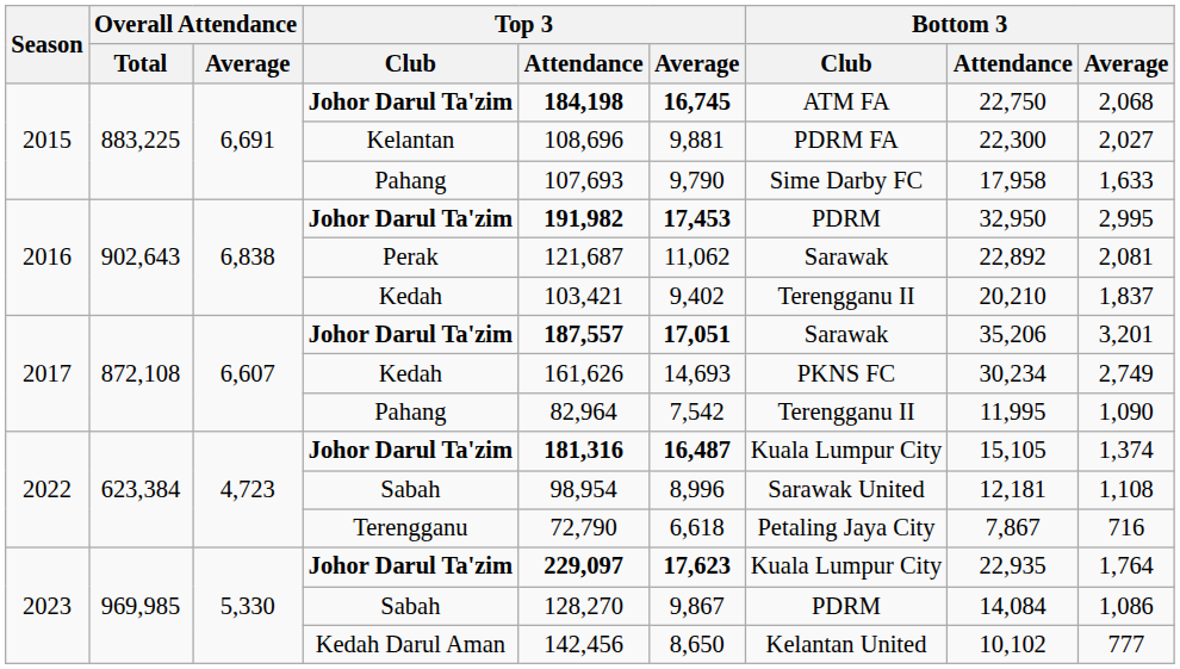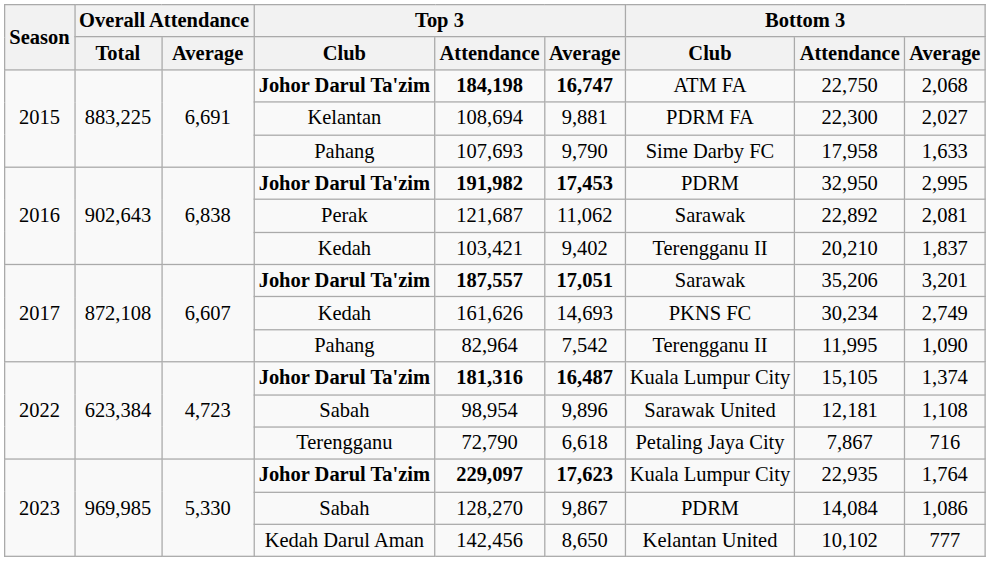 <table class="wikitable" style="text-align:center;">
 <tr>
 <th rowspan="2">Season</th>
 <th colspan="2">Overall Attendance</th>
 <th colspan="3">Top 3</th>
 <th colspan="3">Bottom 3</th>
 </tr>
 <tr>
 <th>Total</th>
 <th>Average</th>
 <th>Club</th>
 <th>Attendance</th>
 <th>Average</th>
 <th>Club</th>
 <th>Attendance</th>
 <th>Average</th>
 </tr>
 <tr>
 <td rowspan="3">2015</td>
 <td rowspan="3">883,225</td>
 <td rowspan="3">6,691</td>
 <td><strong>Johor Darul Ta'zim </strong></td>
 <td><strong>184,198</strong></td>
-<td><strong>16,745</strong></td>
+<td><strong>16,747</strong></td>
 <td>ATM FA</td>
 <td>22,750</td>
 <td>2,068</td>
 </tr>
 <tr>
 <td>Kelantan</td>
-<td>108,696</td>
+<td>108,694</td>
 <td>9,881</td>
 <td>PDRM FA</td>
 <td>22,300</td>
 <td>2,027</td>
 </tr>
 <tr>
 <td>Pahang</td>
 <td>107,693</td>
 <td>9,790</td>
 <td>Sime Darby FC</td>
 <td>17,958</td>
 <td>1,633</td>
 </tr>
 <tr>
 <td rowspan="3">2016</td>
 <td rowspan="3">902,643</td>
 <td rowspan="3">6,838</td>
 <td><strong>Johor Darul Ta'zim</strong></td>
 <td><strong>191,982</strong></td>
 <td><strong>17,453</strong></td>
 <td>PDRM</td>
 <td>32,950</td>
 <td>2,995</td>
 </tr>
 <tr>
 <td>Perak</td>
 <td>121,687</td>
 <td>11,062</td>
 <td>Sarawak</td>
 <td>22,892</td>
 <td>2,081</td>
 </tr>
 <tr>
 <td>Kedah</td>
 <td>103,421</td>
 <td>9,402</td>
 <td>Terengganu II</td>
 <td>20,210</td>
 <td>1,837</td>
 </tr>
 <tr>
 <td rowspan="3">2017</td>
 <td rowspan="3">872,108</td>
 <td rowspan="3">6,607</td>
 <td><strong>Johor Darul Ta'zim </strong></td>
 <td><strong>187,557</strong></td>
 <td><strong>17,051</strong></td>
 <td>Sarawak</td>
 <td>35,206</td>
 <td>3,201</td>
 </tr>
 <tr>
 <td>Kedah</td>
 <td>161,626</td>
 <td>14,693</td>
 <td>PKNS FC</td>
 <td>30,234</td>
 <td>2,749</td>
 </tr>
 <tr>
 <td>Pahang</td>
 <td>82,964</td>
 <td>7,542</td>
 <td>Terengganu II</td>
 <td>11,995</td>
 <td>1,090</td>
 </tr>
 <tr>
 <td rowspan="3">2022</td>
 <td rowspan="3">623,384</td>
 <td rowspan="3">4,723</td>
 <td><strong>Johor Darul Ta'zim </strong></td>
 <td><strong>181,316</strong></td>
 <td><strong>16,487</strong></td>
 <td>Kuala Lumpur City</td>
 <td>15,105</td>
 <td>1,374</td>
 </tr>
 <tr>
 <td>Sabah</td>
 <td>98,954</td>
-<td>8,996</td>
+<td>9,896</td>
 <td>Sarawak United</td>
 <td>12,181</td>
 <td>1,108</td>
 </tr>
 <tr>
 <td>Terengganu</td>
 <td>72,790</td>
 <td>6,618</td>
 <td>Petaling Jaya City</td>
 <td>7,867</td>
 <td>716</td>
 </tr>
 <tr>
 <td rowspan="3">2023</td>
 <td rowspan="3">969,985</td>
 <td rowspan="3">5,330</td>
 <td><strong>Johor Darul Ta'zim </strong></td>
 <td><strong>229,097</strong></td>
 <td><strong>17,623</strong></td>
 <td>Kuala Lumpur City</td>
 <td>22,935</td>
 <td>1,764</td>
 </tr>
 <tr>
 <td>Sabah</td>
 <td>128,270</td>
 <td>9,867</td>
 <td>PDRM</td>
 <td>14,084</td>
 <td>1,086</td>
 </tr>
 <tr>
 <td>Kedah Darul Aman</td>
 <td>142,456</td>
 <td>8,650</td>
 <td>Kelantan United</td>
 <td>10,102</td>
 <td>777</td>
 </tr>
 </table>
